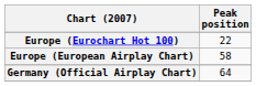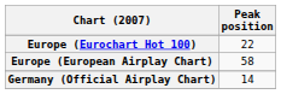 <table class="wikitable sortable plainrowheaders" style="text-align:center">
 <tr>
 <th>Chart (2007)</th>
 <th>Peak<br>position</th>
 </tr>
 <tr>
 </tr>
 <tr>
 <th scope="row">Europe (<a href='#'>Eurochart Hot 100</a>)</th>
 <td>22</td>
 </tr>
 <tr>
 <th scope="row">Europe (European Airplay Chart)</th>
 <td>58</td>
 </tr>
 <tr>
 </tr>
 <tr>
 <th scope="row">Germany (Official Airplay Chart)</th>
-<td>64</td>
+<td>14</td>
 </tr>
 <tr>
 </tr>
 </table>
